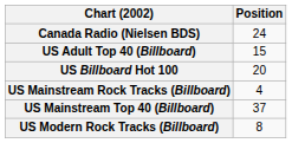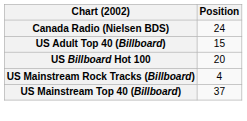 <table class="wikitable sortable plainrowheaders" style="text-align:center">
 <tr>
 <th>Chart (2002)</th>
 <th>Position</th>
 </tr>
 <tr>
 <th scope="row">Canada Radio (Nielsen BDS)</th>
 <td>24</td>
 </tr>
 <tr>
 <th scope="row">US Adult Top 40 (<em>Billboard</em>)</th>
 <td>15</td>
 </tr>
 <tr>
 <th scope="row">US <em>Billboard</em> Hot 100</th>
 <td>20</td>
 </tr>
 <tr>
 <th scope="row">US Mainstream Rock Tracks (<em>Billboard</em>)</th>
 <td>4</td>
 </tr>
 <tr>
 <th scope="row">US Mainstream Top 40 (<em>Billboard</em>)</th>
 <td>37</td>
 </tr>
-<tr>
-<th scope="row">US Modern Rock Tracks (<em>Billboard</em>)</th>
-<td>8</td>
-</tr>
 </table>
